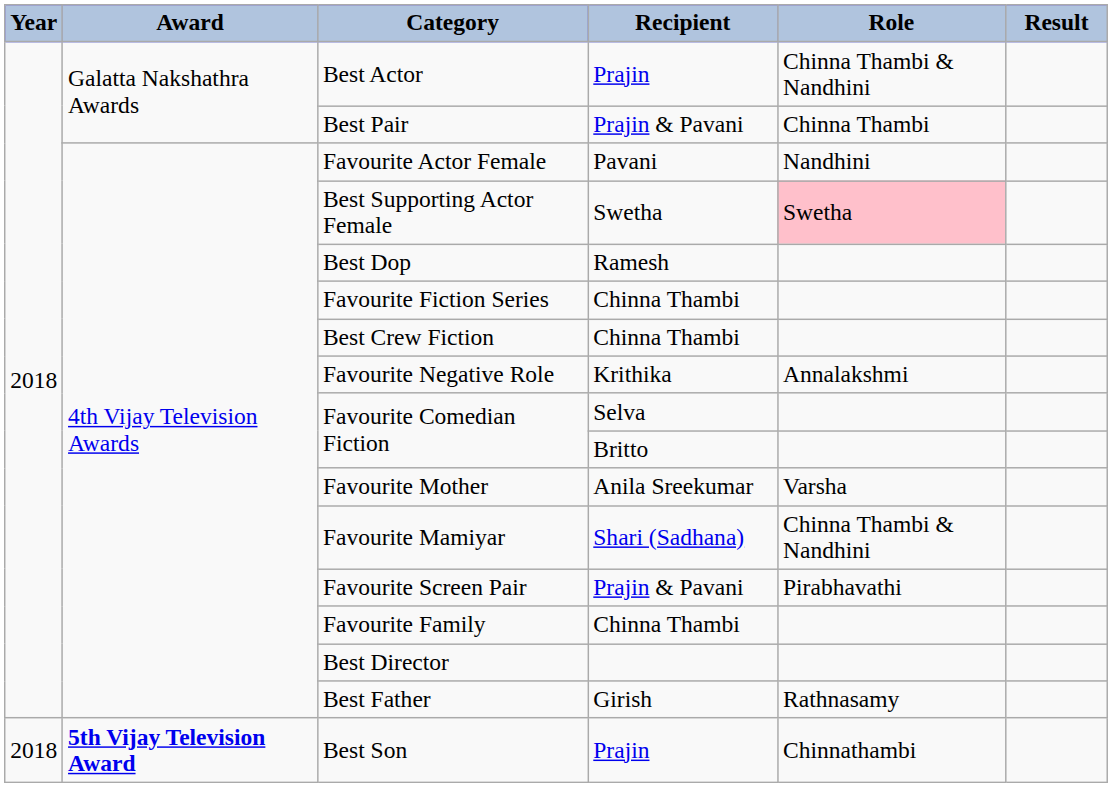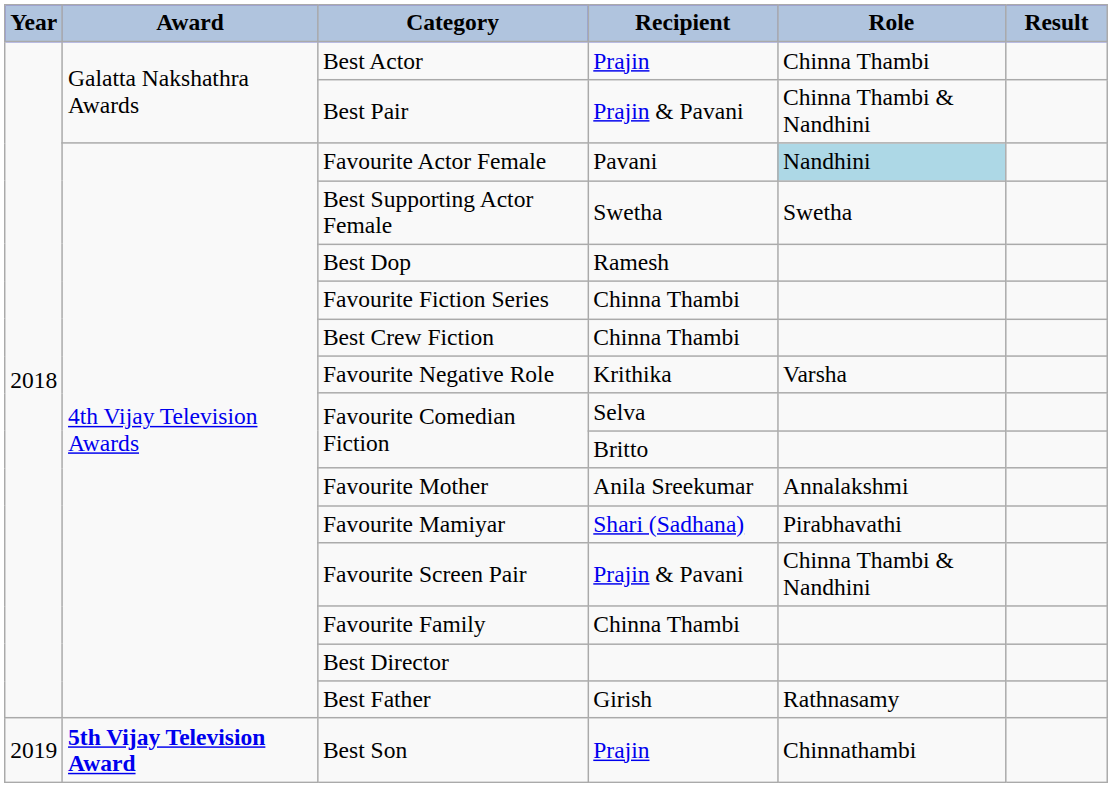 <table class="wikitable" width="85%">
 <tr bgcolor="blue">
 <th style="width:20pt; background:LightSteelBlue;">Year</th>
 <th style="width:140pt; background:LightSteelBlue;">Award</th>
 <th style="width:150pt; background:LightSteelBlue;">Category</th>
 <th style="width:100pt; background:LightSteelBlue;">Recipient</th>
 <th style="width:120pt; background:LightSteelBlue;">Role</th>
 <th style="width:50pt; background:LightSteelBlue;">Result</th>
 </tr>
 <tr>
 <td rowspan="16">2018</td>
 <td rowspan="2">Galatta Nakshathra Awards</td>
 <td>Best Actor</td>
 <td><a href='#'>Prajin</a></td>
-<td>Chinna Thambi & Nandhini</td>
+<td>Chinna Thambi</td>
 <td></td>
 </tr>
 <tr>
 <td>Best Pair</td>
 <td><a href='#'>Prajin</a> & Pavani</td>
-<td>Chinna Thambi</td>
+<td>Chinna Thambi & Nandhini</td>
 <td></td>
 </tr>
 <tr>
 <td rowspan="14"><a href='#'>4th Vijay Television Awards</a></td>
 <td>Favourite Actor Female</td>
 <td>Pavani</td>
-<td>Nandhini</td>
+<td style="background: lightblue;">Nandhini</td>
 <td></td>
 </tr>
 <tr>
 <td>Best Supporting Actor Female</td>
 <td>Swetha</td>
-<td style="background: pink;">Swetha</td>
+<td>Swetha</td>
 <td></td>
 </tr>
 <tr>
 <td>Best Dop</td>
 <td>Ramesh</td>
 <td></td>
 <td></td>
 </tr>
 <tr>
 <td>Favourite Fiction Series</td>
 <td>Chinna Thambi</td>
 <td></td>
 <td></td>
 </tr>
 <tr>
 <td>Best Crew Fiction</td>
 <td>Chinna Thambi</td>
 <td></td>
 <td></td>
 </tr>
 <tr>
 <td>Favourite Negative Role</td>
 <td>Krithika</td>
-<td>Annalakshmi</td>
+<td>Varsha</td>
 <td></td>
 </tr>
 <tr>
 <td rowspan="2">Favourite Comedian Fiction</td>
 <td>Selva</td>
 <td></td>
 <td></td>
 </tr>
 <tr>
 <td>Britto</td>
 <td></td>
 <td></td>
 </tr>
 <tr>
 <td>Favourite Mother</td>
 <td>Anila Sreekumar</td>
-<td>Varsha</td>
+<td>Annalakshmi</td>
 <td></td>
 </tr>
 <tr>
 <td>Favourite Mamiyar</td>
 <td><a href='#'>Shari (Sadhana)</a></td>
-<td>Chinna Thambi & Nandhini</td>
+<td>Pirabhavathi</td>
 <td></td>
 </tr>
 <tr>
 <td>Favourite Screen Pair</td>
 <td><a href='#'>Prajin</a> & Pavani</td>
-<td>Pirabhavathi</td>
+<td>Chinna Thambi & Nandhini</td>
 <td></td>
 </tr>
 <tr>
 <td>Favourite Family</td>
 <td>Chinna Thambi</td>
 <td></td>
 <td></td>
 </tr>
 <tr>
 <td>Best Director</td>
 <td></td>
 <td></td>
 <td></td>
 </tr>
 <tr>
 <td>Best Father</td>
 <td>Girish</td>
 <td>Rathnasamy</td>
 <td></td>
 </tr>
 <tr>
-<td rowspan="1">2018</td>
+<td rowspan="1">2019</td>
 <td rowspan="1"><strong><a href='#'>5th Vijay Television Award</a></strong></td>
 <td>Best Son</td>
 <td><a href='#'>Prajin</a></td>
 <td>Chinnathambi</td>
 <td></td>
 </tr>
 </table>
